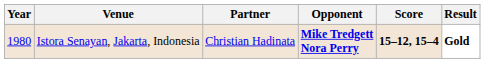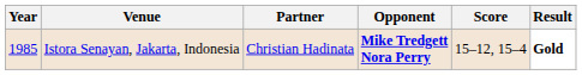 <table class="sortable wikitable" style="font-size: 90%;">
 <tr>
 <th>Year</th>
 <th>Venue</th>
 <th>Partner</th>
 <th>Opponent</th>
 <th>Score</th>
 <th>Result</th>
 </tr>
 <tr style="background:#F3E6D7">
-<td align="center"><a href='#'>1980</a></td>
+<td align="center"><a href='#'>1985</a></td>
 <td align="left"><a href='#'>Istora Senayan</a>, <a href='#'>Jakarta</a>, Indonesia</td>
 <td align="left"> <a href='#'>Christian Hadinata</a></td>
 <td align="left"><strong> <a href='#'>Mike Tredgett</a><br> <a href='#'>Nora Perry</a></strong></td>
-<td align="left"><strong>15–12, 15–4</strong></td>
+<td align="left">15–12, 15–4</td>
 <td style="text-align:left; background:white"> <strong>Gold</strong></td>
 </tr>
 </table>
